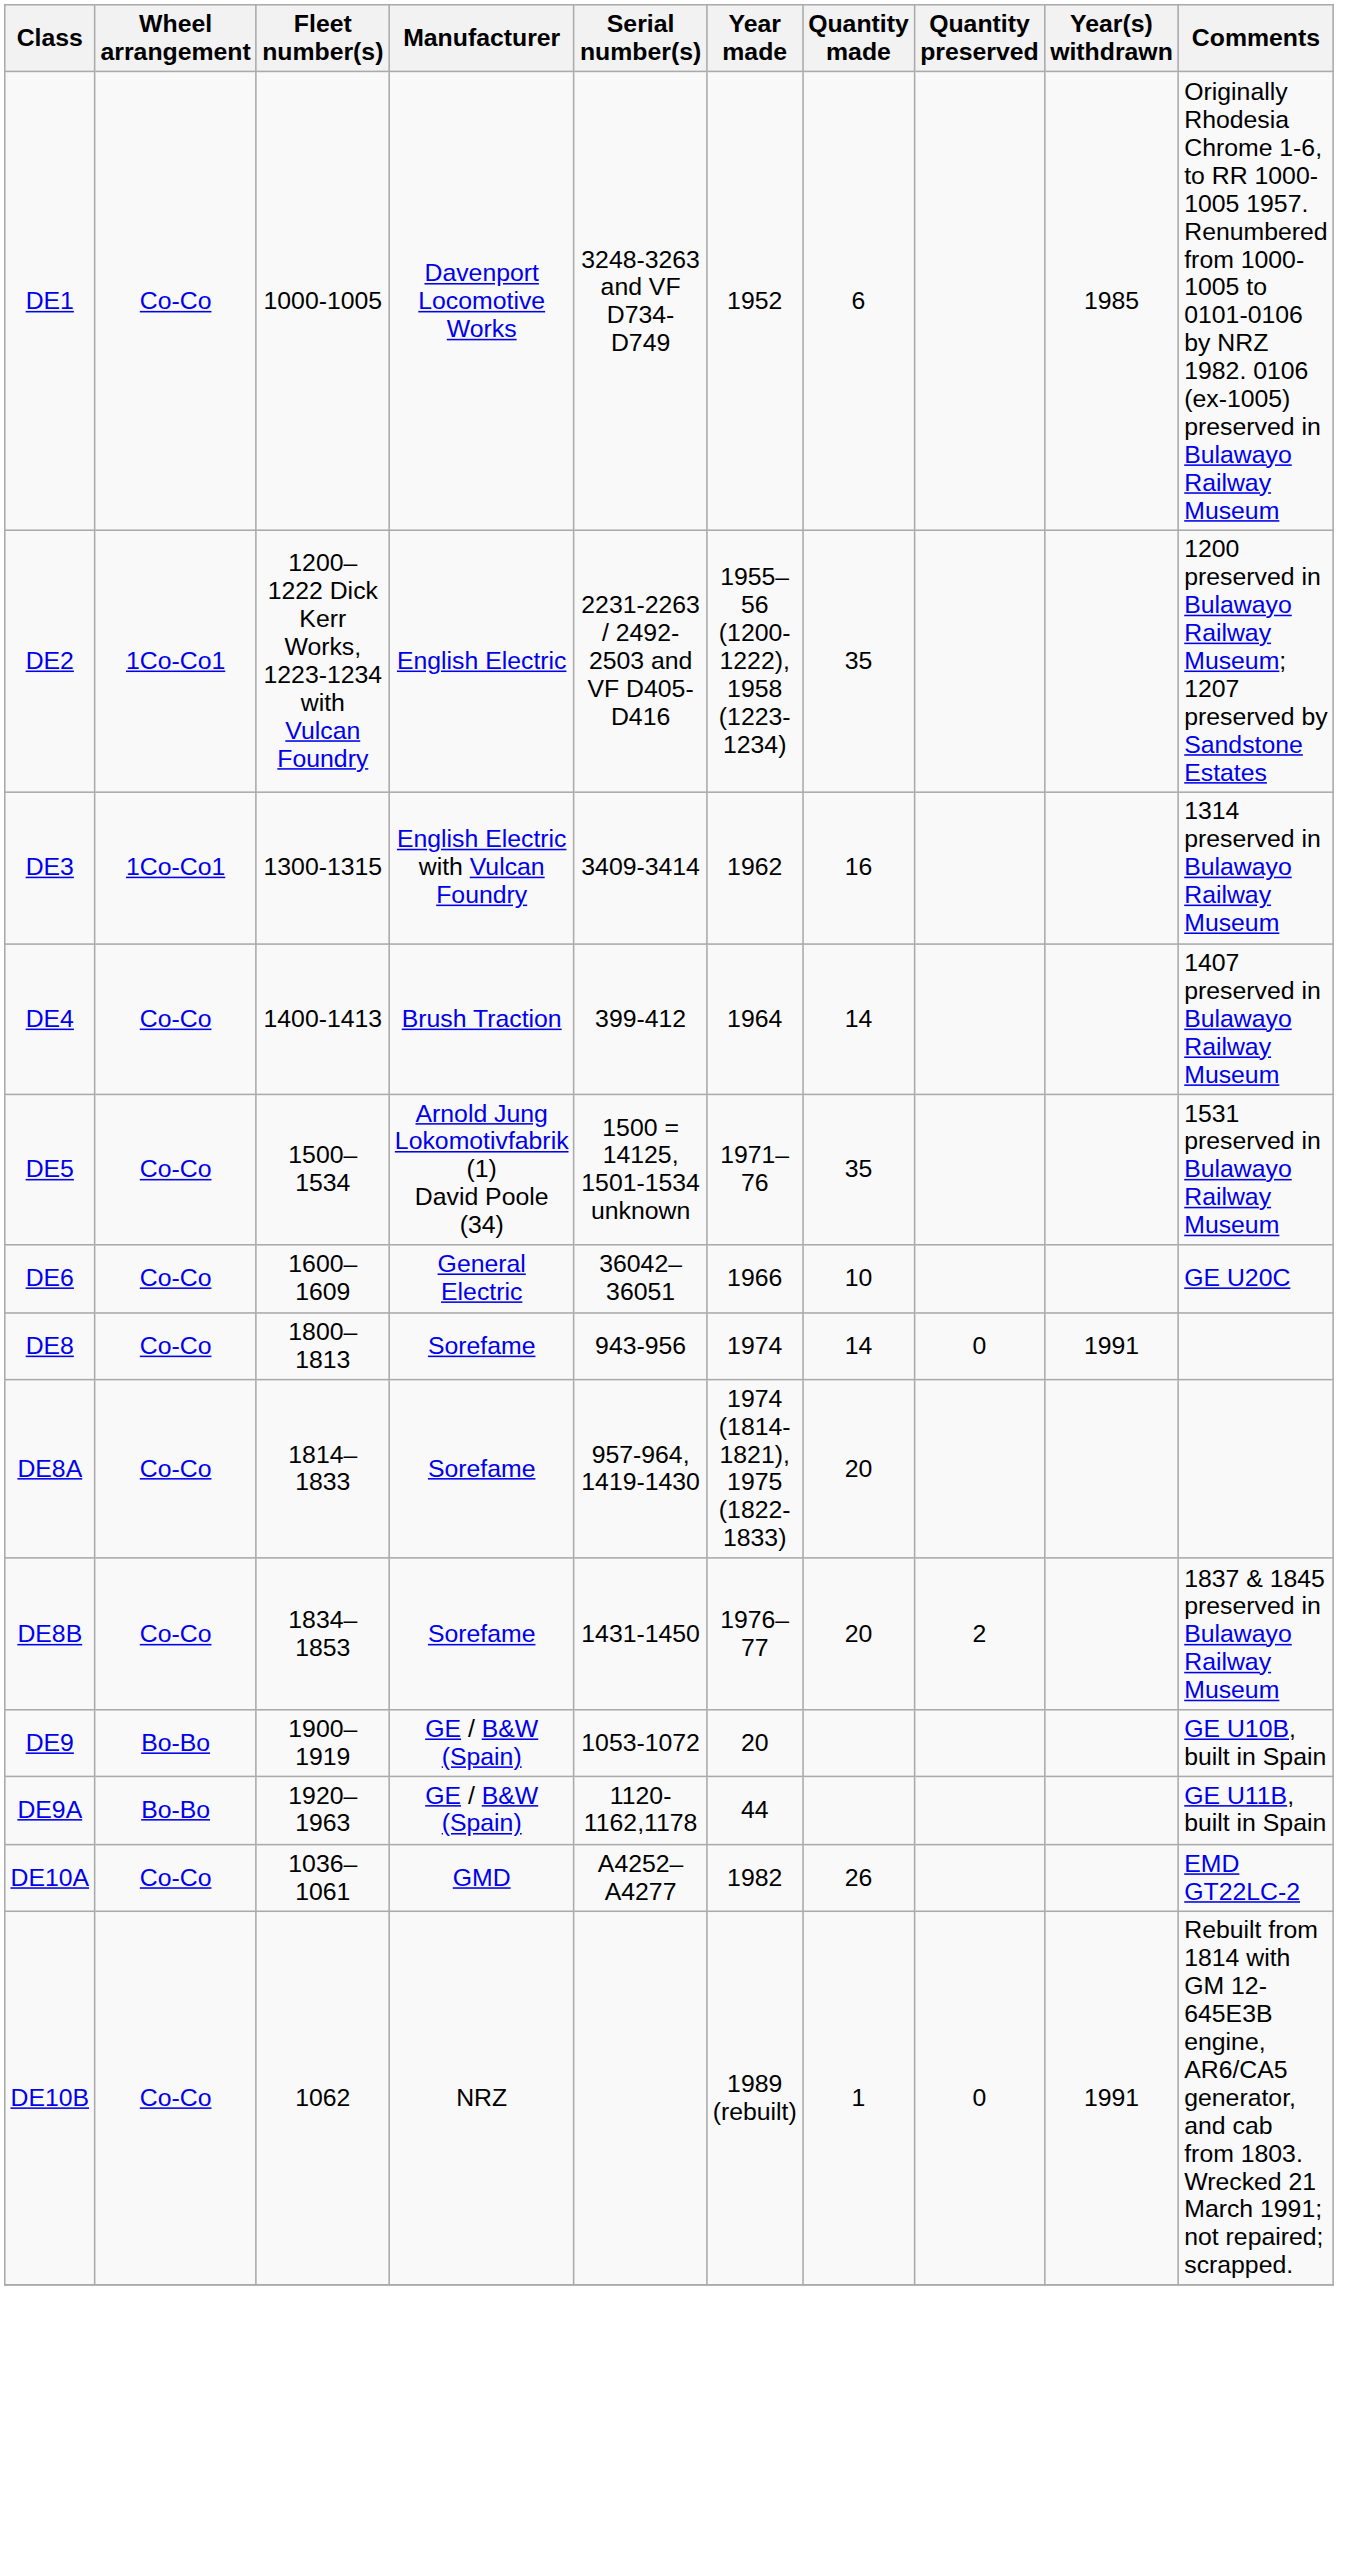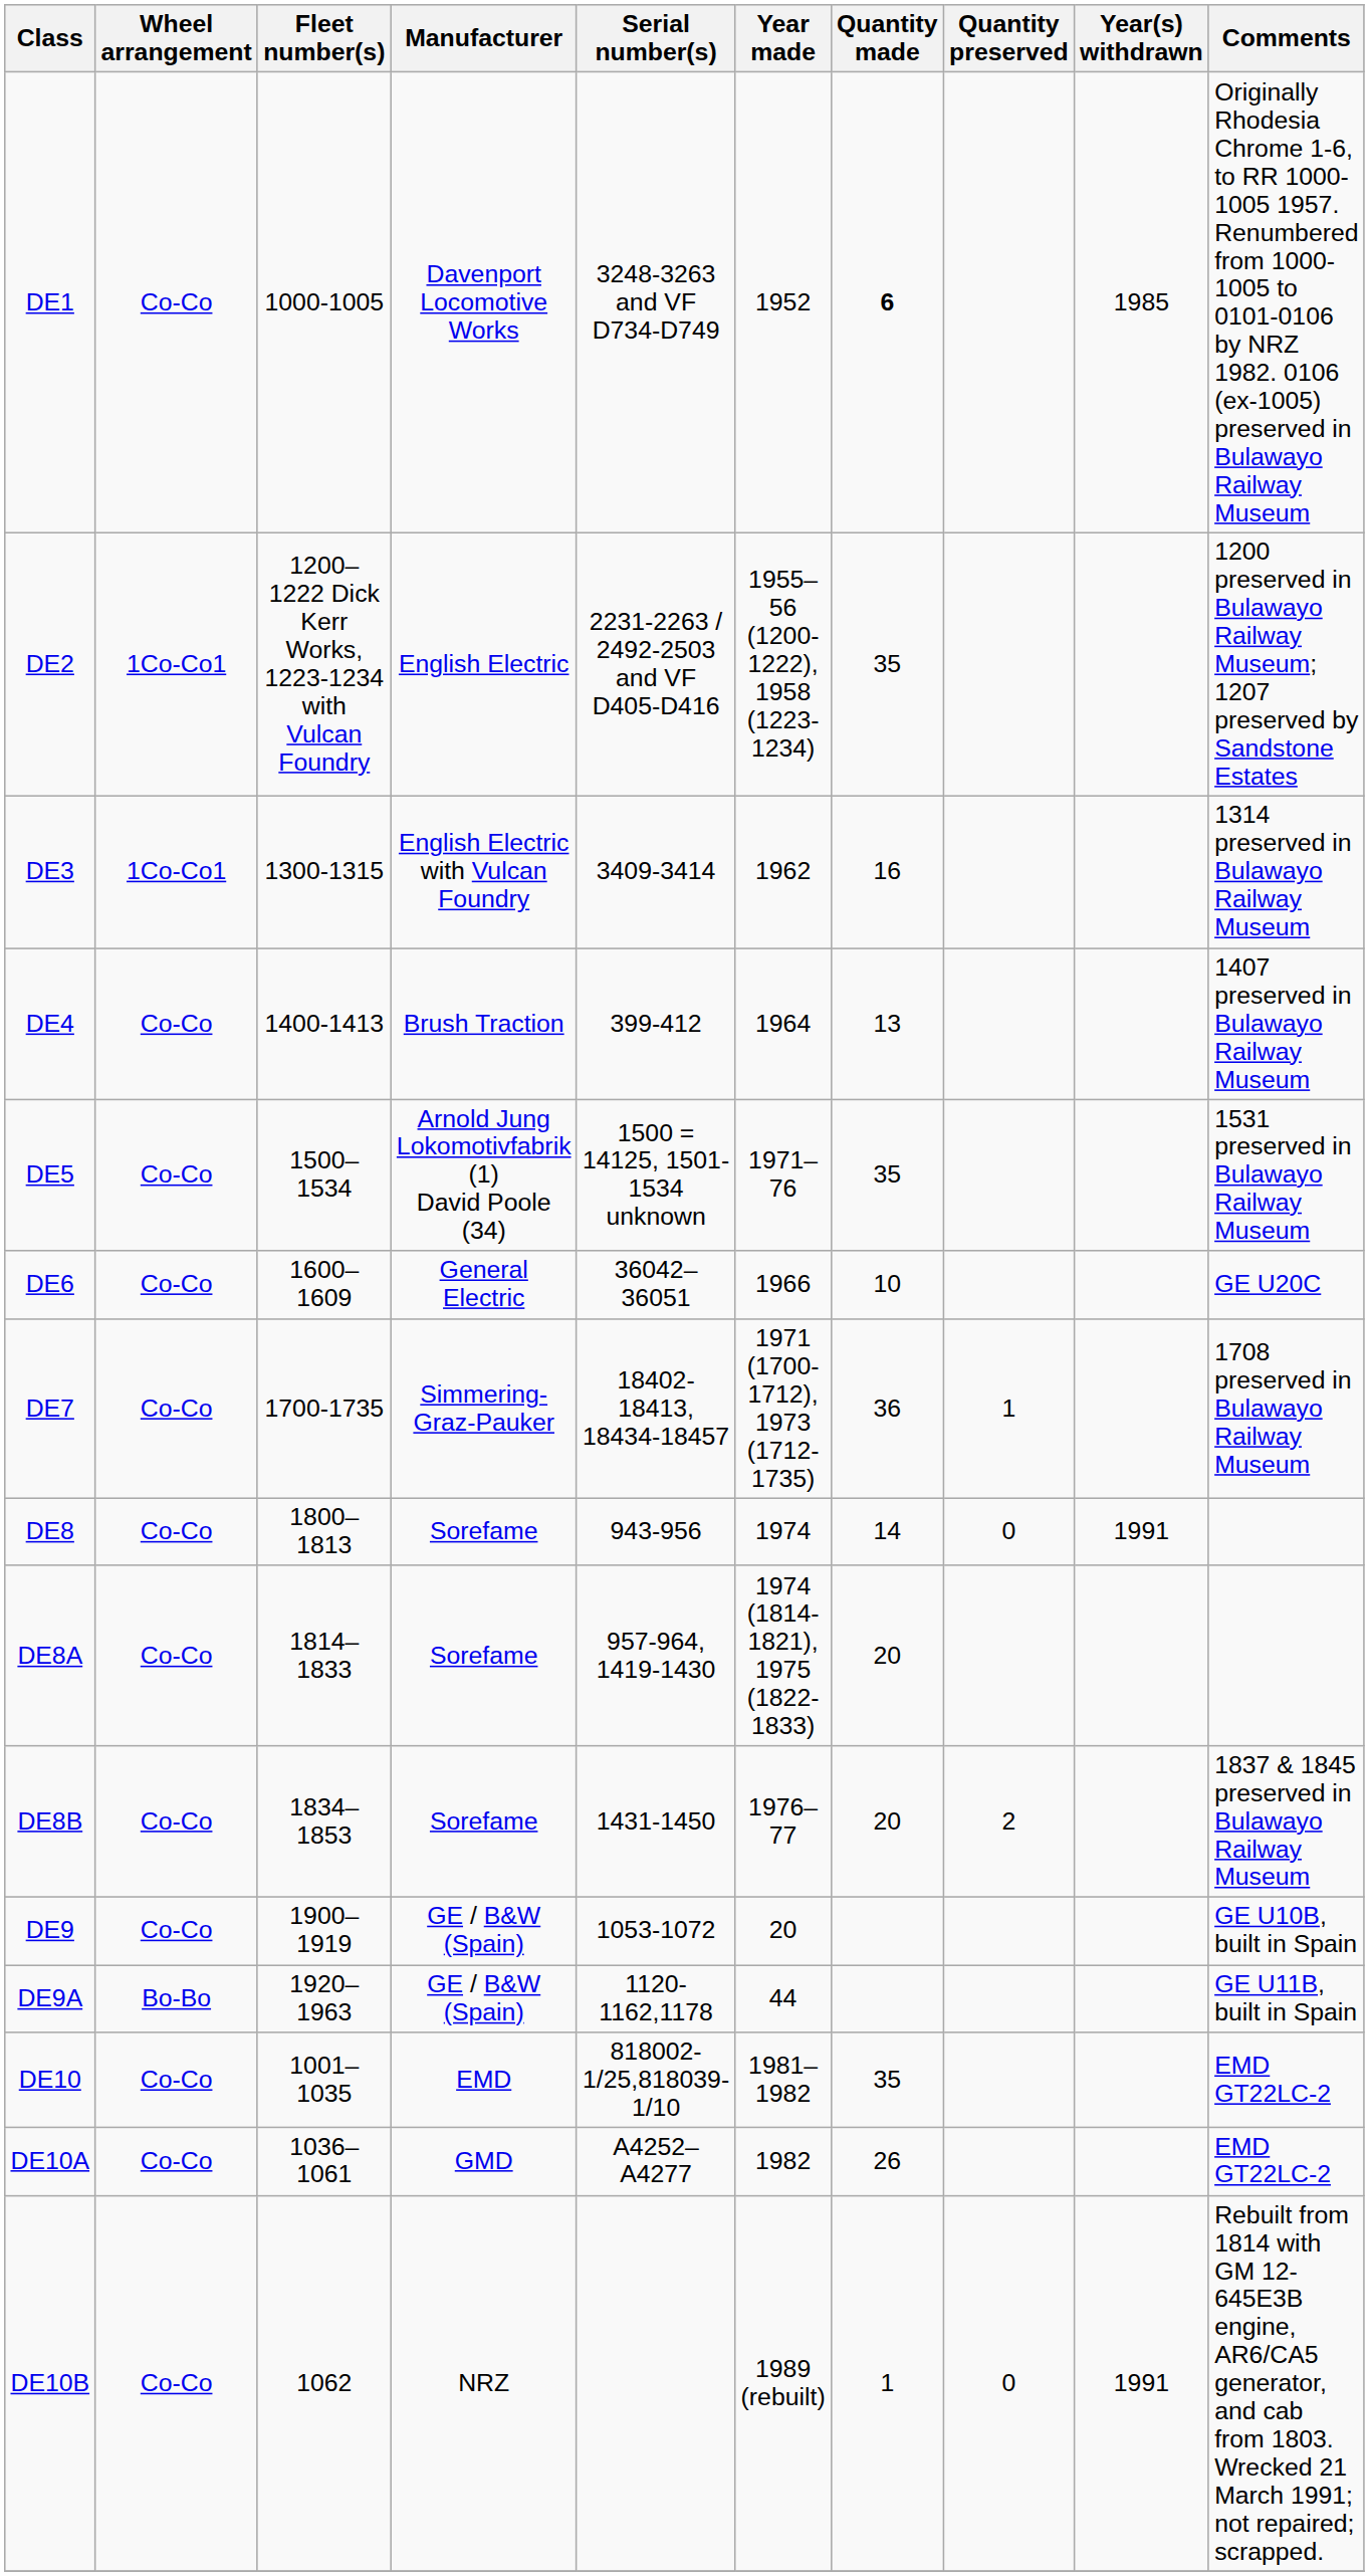 <table class=wikitable style=text-align:center>
 <tr>
 <th>Class</th>
 <th>Wheel<br>arrangement</th>
 <th>Fleet<br>number(s)</th>
 <th>Manufacturer</th>
 <th>Serial<br>number(s)</th>
 <th>Year<br>made</th>
 <th>Quantity<br>made</th>
 <th>Quantity<br>preserved</th>
 <th>Year(s)<br>withdrawn</th>
 <th>Comments</th>
 </tr>
 <tr>
 <td><a href='#'>DE1</a></td>
 <td><a href='#'>Co-Co</a></td>
 <td>1000-1005</td>
 <td><a href='#'>Davenport Locomotive Works</a></td>
 <td>3248-3263 and VF D734-D749</td>
 <td>1952</td>
-<td>6</td>
+<td><strong>6</strong></td>
 <td></td>
 <td>1985</td>
 <td align=left>Originally Rhodesia Chrome 1-6, to RR 1000-1005 1957. Renumbered from 1000-1005 to 0101-0106 by NRZ 1982.  0106 (ex-1005) preserved in <a href='#'>Bulawayo Railway Museum</a></td>
 </tr>
 <tr>
 <td><a href='#'>DE2</a></td>
 <td><a href='#'>1Co-Co1</a></td>
 <td>1200–1222 Dick Kerr Works, 1223-1234 with <a href='#'>Vulcan Foundry</a></td>
 <td><a href='#'>English Electric</a></td>
 <td>2231-2263 / 2492-2503 and VF D405-D416</td>
 <td>1955–56 (1200-1222), 1958 (1223-1234)</td>
 <td>35</td>
 <td></td>
 <td></td>
 <td align=left>1200 preserved in <a href='#'>Bulawayo Railway Museum</a>; 1207 preserved by <a href='#'>Sandstone Estates</a></td>
 </tr>
 <tr>
 <td><a href='#'>DE3</a></td>
 <td><a href='#'>1Co-Co1</a></td>
 <td>1300-1315</td>
 <td><a href='#'>English Electric </a> with <a href='#'>Vulcan Foundry</a></td>
 <td>3409-3414</td>
 <td>1962</td>
 <td>16</td>
 <td></td>
 <td></td>
 <td align=left>1314 preserved in <a href='#'>Bulawayo Railway Museum</a></td>
 </tr>
 <tr>
 <td><a href='#'>DE4</a></td>
 <td><a href='#'>Co-Co</a></td>
 <td>1400-1413</td>
 <td><a href='#'>Brush Traction</a></td>
 <td>399-412</td>
 <td>1964</td>
-<td>14</td>
+<td>13</td>
 <td></td>
 <td></td>
 <td align=left>1407 preserved in <a href='#'>Bulawayo Railway Museum</a></td>
 </tr>
 <tr>
 <td><a href='#'>DE5</a></td>
 <td><a href='#'>Co-Co</a></td>
 <td>1500–1534</td>
 <td><a href='#'>Arnold Jung Lokomotivfabrik</a> (1)<br>David Poole (34)</td>
 <td>1500 = 14125, 1501-1534 unknown</td>
 <td>1971–76</td>
 <td>35</td>
 <td></td>
 <td></td>
 <td align=left>1531 preserved in <a href='#'>Bulawayo Railway Museum</a></td>
 </tr>
 <tr>
 <td><a href='#'>DE6</a></td>
 <td><a href='#'>Co-Co</a></td>
 <td>1600–1609</td>
 <td><a href='#'>General Electric</a></td>
 <td>36042–36051</td>
 <td>1966</td>
 <td>10</td>
 <td></td>
 <td></td>
 <td align=left><a href='#'>GE U20C</a></td>
+</tr>
+<tr>
+<td><a href='#'>DE7</a></td>
+<td><a href='#'>Co-Co</a></td>
+<td>1700-1735</td>
+<td><a href='#'>Simmering-Graz-Pauker</a></td>
+<td>18402-18413, 18434-18457</td>
+<td>1971 (1700-1712), 1973 (1712-1735)</td>
+<td>36</td>
+<td>1</td>
+<td></td>
+<td align=left>1708 preserved in <a href='#'>Bulawayo Railway Museum</a></td>
 </tr>
 <tr>
 <td><a href='#'>DE8</a></td>
 <td><a href='#'>Co-Co</a></td>
 <td>1800–1813</td>
 <td><a href='#'>Sorefame</a></td>
 <td>943-956</td>
 <td>1974</td>
 <td>14</td>
 <td>0</td>
 <td>1991</td>
 <td align=left></td>
 </tr>
 <tr>
 <td><a href='#'>DE8A</a></td>
 <td><a href='#'>Co-Co</a></td>
 <td>1814–1833</td>
 <td><a href='#'>Sorefame</a></td>
 <td>957-964, 1419-1430</td>
 <td>1974 (1814-1821), 1975 (1822-1833)</td>
 <td>20</td>
 <td></td>
 <td></td>
 <td align=left></td>
 </tr>
 <tr>
 <td><a href='#'>DE8B</a></td>
 <td><a href='#'>Co-Co</a></td>
 <td>1834–1853</td>
 <td><a href='#'>Sorefame</a></td>
 <td>1431-1450</td>
 <td>1976–77</td>
 <td>20</td>
 <td>2</td>
 <td></td>
 <td align=left>1837 & 1845 preserved in <a href='#'>Bulawayo Railway Museum</a></td>
 </tr>
 <tr>
 <td><a href='#'>DE9</a></td>
-<td><a href='#'>Bo-Bo</a></td>
+<td><a href='#'>Co-Co</a></td>
 <td>1900–1919</td>
 <td><a href='#'>GE</a> / <a href='#'>B&W (Spain)</a></td>
 <td>1053-1072</td>
 <td>20</td>
 <td></td>
 <td></td>
 <td></td>
 <td align=left><a href='#'>GE U10B</a>, built in Spain</td>
 </tr>
 <tr>
 <td><a href='#'>DE9A</a></td>
 <td><a href='#'>Bo-Bo</a></td>
 <td>1920–1963</td>
 <td><a href='#'>GE</a> / <a href='#'>B&W (Spain)</a></td>
 <td>1120-1162,1178</td>
 <td>44</td>
 <td></td>
 <td></td>
 <td></td>
 <td align=left><a href='#'>GE U11B</a>, built in Spain</td>
+</tr>
+<tr>
+<td><a href='#'>DE10</a></td>
+<td><a href='#'>Co-Co</a></td>
+<td>1001–1035</td>
+<td><a href='#'>EMD</a></td>
+<td>818002-1/25,818039-1/10</td>
+<td>1981–1982</td>
+<td>35</td>
+<td></td>
+<td></td>
+<td align=left><a href='#'>EMD GT22LC-2</a></td>
 </tr>
 <tr>
 <td><a href='#'>DE10A</a></td>
 <td><a href='#'>Co-Co</a></td>
 <td>1036–1061</td>
 <td><a href='#'>GMD</a></td>
 <td>A4252–A4277</td>
 <td>1982</td>
 <td>26</td>
 <td></td>
 <td></td>
 <td align=left><a href='#'>EMD GT22LC-2</a></td>
 </tr>
 <tr>
 <td><a href='#'>DE10B</a></td>
 <td><a href='#'>Co-Co</a></td>
 <td>1062</td>
 <td>NRZ</td>
 <td></td>
 <td>1989 (rebuilt)</td>
 <td>1</td>
 <td>0</td>
 <td>1991</td>
 <td align=left>Rebuilt from 1814 with GM 12-645E3B engine, AR6/CA5 generator, and cab from 1803. Wrecked 21 March 1991; not repaired; scrapped.</td>
 </tr>
 <tr>
 </tr>
 </table>
